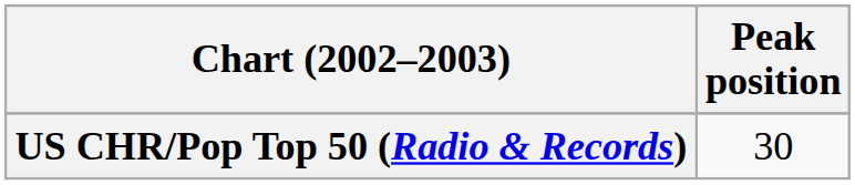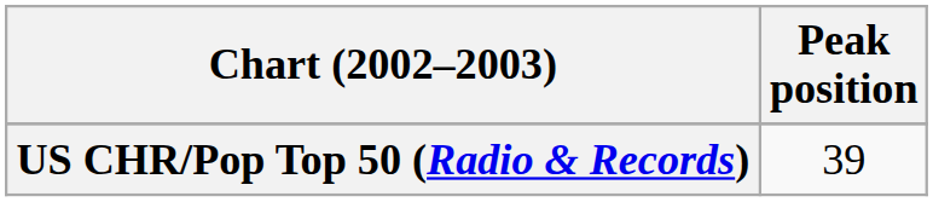 <table class="wikitable sortable plainrowheaders" style="text-align:center">
 <tr>
 <th>Chart (2002–2003)</th>
 <th>Peak<br>position</th>
 </tr>
 <tr>
 </tr>
 <tr>
 </tr>
 <tr>
 </tr>
 <tr>
 </tr>
 <tr>
 </tr>
 <tr>
 </tr>
 <tr>
 </tr>
 <tr>
 </tr>
 <tr>
 </tr>
 <tr>
 </tr>
 <tr>
 </tr>
 <tr>
 </tr>
 <tr>
 <th scope="row">US CHR/Pop Top 50 (<em><a href='#'>Radio & Records</a></em>)</th>
-<td>30</td>
+<td>39</td>
 </tr>
 </table>
